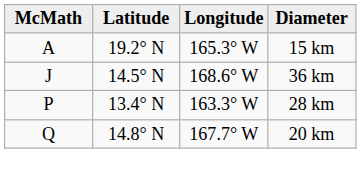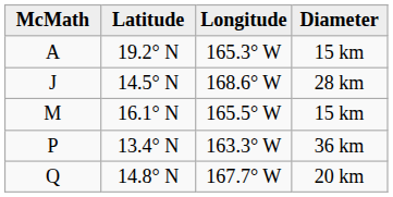 <table class="wikitable">
 <tr>
 <th width="25%" style="background:#eeeeee;">McMath</th>
 <th width="25%" style="background:#eeeeee;">Latitude</th>
 <th width="25%" style="background:#eeeeee;">Longitude</th>
 <th width="25%" style="background:#eeeeee;">Diameter</th>
 </tr>
 <tr>
 <td align="center">A</td>
 <td align="center">19.2° N</td>
 <td align="center">165.3° W</td>
 <td align="center">15 km</td>
 </tr>
 <tr>
 <td align="center">J</td>
 <td align="center">14.5° N</td>
 <td align="center">168.6° W</td>
-<td align="center">36 km</td>
+<td align="center">28 km</td>
+</tr>
+<tr>
+<td align="center">M</td>
+<td align="center">16.1° N</td>
+<td align="center">165.5° W</td>
+<td align="center">15 km</td>
 </tr>
 <tr>
 <td align="center">P</td>
 <td align="center">13.4° N</td>
 <td align="center">163.3° W</td>
-<td align="center">28 km</td>
+<td align="center">36 km</td>
 </tr>
 <tr>
 <td align="center">Q</td>
 <td align="center">14.8° N</td>
 <td align="center">167.7° W</td>
 <td align="center">20 km</td>
 </tr>
 </table>
